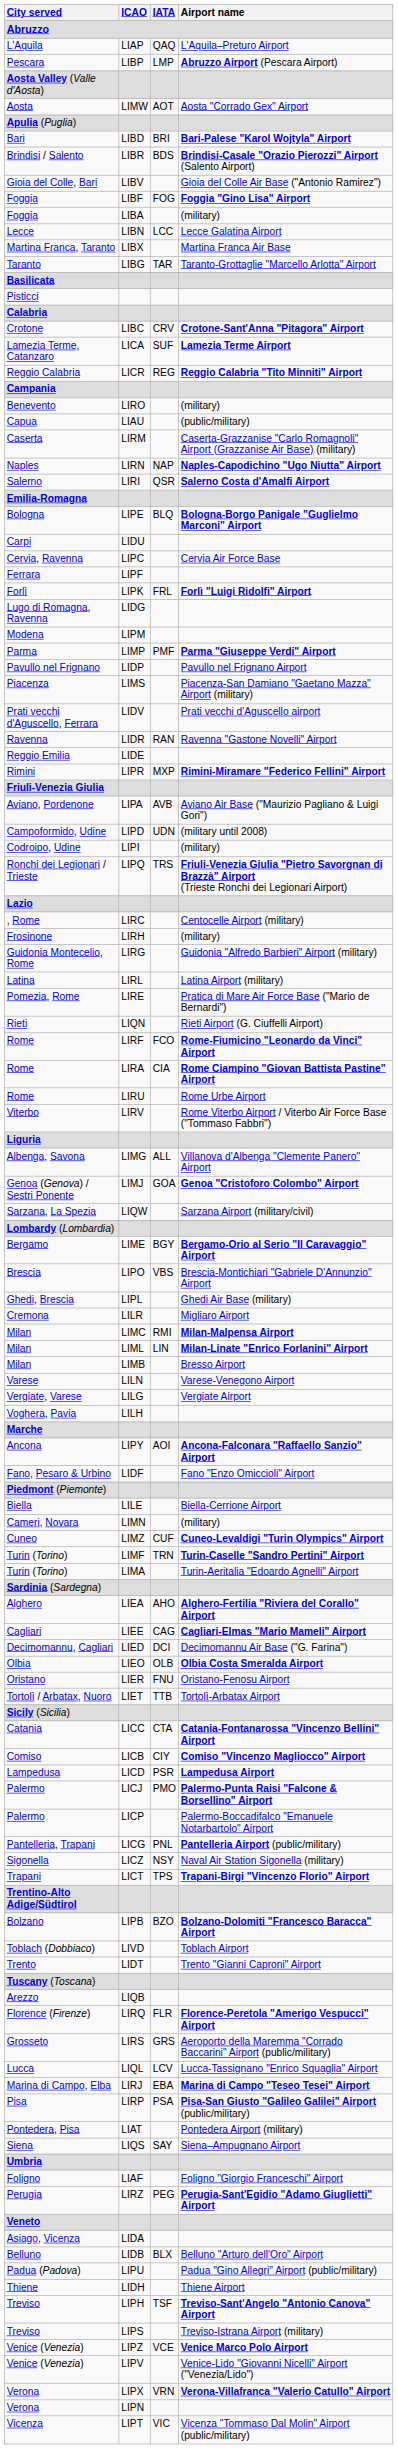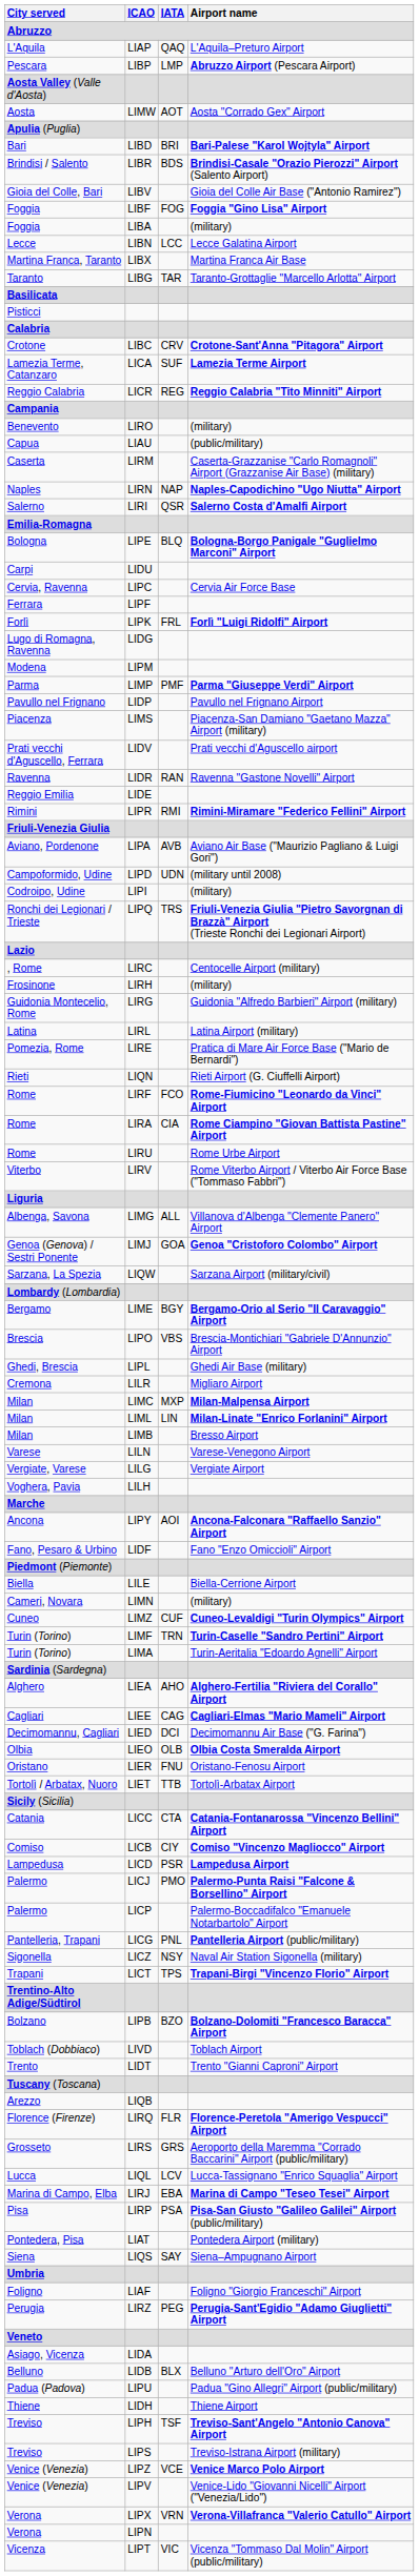 <table class="wikitable sortable">
 <tr valign="baseline">
 <th style="text-align:left;"><a href='#'>City served</a></th>
 <th style="text-align:left;"><a href='#'>ICAO</a></th>
 <th style="text-align:left;"><a href='#'>IATA</a></th>
 <th style="text-align:left;">Airport name</th>
 </tr>
 <tr class="sortbottom">
 <th colspan="4" style="text-align:left; background:#DDDDDD; font-size:105%;"><a href='#'>Abruzzo</a></th>
 </tr>
 <tr valign="top">
 <td><a href='#'>L'Aquila</a></td>
 <td>LIAP</td>
 <td>QAQ</td>
 <td><a href='#'>L'Aquila–Preturo Airport</a></td>
 </tr>
 <tr valign="top">
 <td><a href='#'>Pescara</a></td>
 <td>LIBP</td>
 <td>LMP</td>
 <td><strong><a href='#'>Abruzzo Airport</a></strong> (Pescara Airport)</td>
 </tr>
 <tr style="background-color:#DDDDDD;">
 <td> <strong><a href='#'>Aosta Valley</a></strong> (<em>Valle d'Aosta</em>)</td>
 <td></td>
 <td></td>
 <td></td>
 </tr>
 <tr valign="top">
 <td><a href='#'>Aosta</a></td>
 <td>LIMW</td>
 <td>AOT</td>
 <td><a href='#'>Aosta "Corrado Gex" Airport</a></td>
 </tr>
 <tr style="background-color:#DDDDDD;">
 <td> <strong><a href='#'>Apulia</a></strong> (<em>Puglia</em>)</td>
 <td></td>
 <td></td>
 <td></td>
 </tr>
 <tr valign="top">
 <td><a href='#'>Bari</a></td>
 <td>LIBD</td>
 <td>BRI</td>
 <td><strong><a href='#'>Bari-Palese "Karol Wojtyla" Airport</a></strong></td>
 </tr>
 <tr valign="top">
 <td><a href='#'>Brindisi</a> / <a href='#'>Salento</a></td>
 <td>LIBR</td>
 <td>BDS</td>
 <td><strong><a href='#'>Brindisi-Casale "Orazio Pierozzi" Airport</a></strong> (Salento Airport)</td>
 </tr>
 <tr valign="top">
 <td><a href='#'>Gioia del Colle</a>, <a href='#'>Bari</a></td>
 <td>LIBV</td>
 <td></td>
 <td><a href='#'>Gioia del Colle Air Base</a> ("Antonio Ramirez")</td>
 </tr>
 <tr valign="top">
 <td><a href='#'>Foggia</a></td>
 <td>LIBF</td>
 <td>FOG</td>
 <td><strong><a href='#'>Foggia "Gino Lisa" Airport</a></strong></td>
 </tr>
 <tr valign="top">
 <td><a href='#'>Foggia</a></td>
 <td>LIBA</td>
 <td></td>
 <td> (military)</td>
 </tr>
 <tr valign="top">
 <td><a href='#'>Lecce</a></td>
 <td>LIBN</td>
 <td>LCC</td>
 <td><a href='#'>Lecce Galatina Airport</a></td>
 </tr>
 <tr valign="top">
 <td><a href='#'>Martina Franca</a>, <a href='#'>Taranto</a></td>
 <td>LIBX</td>
 <td></td>
 <td><a href='#'>Martina Franca Air Base</a></td>
 </tr>
 <tr valign="top">
 <td><a href='#'>Taranto</a></td>
 <td>LIBG</td>
 <td>TAR</td>
 <td><a href='#'>Taranto-Grottaglie "Marcello Arlotta" Airport</a></td>
 </tr>
 <tr style="background-color:#DDDDDD;">
 <td> <strong><a href='#'>Basilicata</a></strong></td>
 <td></td>
 <td></td>
 <td></td>
 </tr>
 <tr valign="top">
 <td><a href='#'>Pisticci</a></td>
 <td></td>
 <td></td>
 <td></td>
 </tr>
 <tr style="background-color:#DDDDDD;">
 <td> <strong><a href='#'>Calabria</a></strong></td>
 <td></td>
 <td></td>
 <td></td>
 </tr>
 <tr valign="top">
 <td><a href='#'>Crotone</a></td>
 <td>LIBC</td>
 <td>CRV</td>
 <td><strong><a href='#'>Crotone-Sant'Anna "Pitagora" Airport</a></strong></td>
 </tr>
 <tr valign="top">
 <td><a href='#'>Lamezia Terme</a>, <a href='#'>Catanzaro</a></td>
 <td>LICA</td>
 <td>SUF</td>
 <td><strong><a href='#'>Lamezia Terme Airport</a></strong></td>
 </tr>
 <tr valign="top">
 <td><a href='#'>Reggio Calabria</a></td>
 <td>LICR</td>
 <td>REG</td>
 <td><strong><a href='#'>Reggio Calabria "Tito Minniti" Airport</a></strong></td>
 </tr>
 <tr style="background-color:#DDDDDD;">
 <td> <strong><a href='#'>Campania</a></strong></td>
 <td></td>
 <td></td>
 <td></td>
 </tr>
 <tr valign="top">
 <td><a href='#'>Benevento</a></td>
 <td>LIRO</td>
 <td></td>
 <td> (military)</td>
 </tr>
 <tr valign="top">
 <td><a href='#'>Capua</a></td>
 <td>LIAU</td>
 <td></td>
 <td> (public/military)</td>
 </tr>
 <tr valign="top">
 <td><a href='#'>Caserta</a></td>
 <td>LIRM</td>
 <td></td>
 <td><a href='#'>Caserta-Grazzanise "Carlo Romagnoli" Airport (Grazzanise Air Base)</a> (military)</td>
 </tr>
 <tr valign="top">
 <td><a href='#'>Naples</a></td>
 <td>LIRN</td>
 <td>NAP</td>
 <td><strong><a href='#'>Naples-Capodichino "Ugo Niutta" Airport</a></strong></td>
 </tr>
 <tr valign="top">
 <td><a href='#'>Salerno</a></td>
 <td>LIRI</td>
 <td>QSR</td>
 <td><strong><a href='#'>Salerno Costa d'Amalfi Airport</a></strong></td>
 </tr>
 <tr style="background-color:#DDDDDD;">
 <td> <strong><a href='#'>Emilia-Romagna</a></strong></td>
 <td></td>
 <td></td>
 <td></td>
 </tr>
 <tr valign="top">
 <td><a href='#'>Bologna</a></td>
 <td>LIPE</td>
 <td>BLQ</td>
 <td><strong><a href='#'>Bologna-Borgo Panigale "Guglielmo Marconi" Airport</a></strong></td>
 </tr>
 <tr valign="top">
 <td><a href='#'>Carpi</a></td>
 <td>LIDU</td>
 <td></td>
 <td></td>
 </tr>
 <tr valign="top">
 <td><a href='#'>Cervia</a>, <a href='#'>Ravenna</a></td>
 <td>LIPC</td>
 <td></td>
 <td><a href='#'>Cervia Air Force Base</a></td>
 </tr>
 <tr valign="top">
 <td><a href='#'>Ferrara</a></td>
 <td>LIPF</td>
 <td></td>
 <td></td>
 </tr>
 <tr valign="top">
 <td><a href='#'>Forlì</a></td>
 <td>LIPK</td>
 <td>FRL</td>
 <td><strong><a href='#'>Forlì "Luigi Ridolfi" Airport</a></strong></td>
 </tr>
 <tr valign="top">
 <td><a href='#'>Lugo di Romagna</a>, <a href='#'>Ravenna</a></td>
 <td>LIDG</td>
 <td></td>
 <td></td>
 </tr>
 <tr valign="top">
 <td><a href='#'>Modena</a></td>
 <td>LIPM</td>
 <td></td>
 <td></td>
 </tr>
 <tr valign="top">
 <td><a href='#'>Parma</a></td>
 <td>LIMP</td>
 <td>PMF</td>
 <td><strong><a href='#'>Parma "Giuseppe Verdi" Airport</a></strong></td>
 </tr>
 <tr>
 <td><a href='#'>Pavullo nel Frignano</a></td>
 <td>LIDP</td>
 <td></td>
 <td><a href='#'>Pavullo nel Frignano Airport</a></td>
 </tr>
 <tr valign="top">
 <td><a href='#'>Piacenza</a></td>
 <td>LIMS</td>
 <td></td>
 <td><a href='#'>Piacenza-San Damiano "Gaetano Mazza" Airport</a> (military)</td>
 </tr>
 <tr valign="top">
 <td><a href='#'>Prati vecchi d'Aguscello</a>, <a href='#'>Ferrara</a></td>
 <td>LIDV</td>
 <td></td>
 <td><a href='#'>Prati vecchi d'Aguscello airport</a></td>
 </tr>
 <tr valign="top">
 <td><a href='#'>Ravenna</a></td>
 <td>LIDR</td>
 <td>RAN</td>
 <td><a href='#'>Ravenna "Gastone Novelli" Airport</a></td>
 </tr>
 <tr valign="top">
 <td><a href='#'>Reggio Emilia</a></td>
 <td>LIDE</td>
 <td></td>
 <td></td>
 </tr>
 <tr valign="top">
 <td><a href='#'>Rimini</a></td>
 <td>LIPR</td>
-<td>MXP</td>
+<td>RMI</td>
 <td><strong><a href='#'>Rimini-Miramare "Federico Fellini" Airport</a></strong></td>
 </tr>
 <tr style="background-color:#DDDDDD;">
 <td> <strong><a href='#'>Friuli-Venezia Giulia</a></strong></td>
 <td></td>
 <td></td>
 <td></td>
 </tr>
 <tr valign="top">
 <td><a href='#'>Aviano</a>, <a href='#'>Pordenone</a></td>
 <td>LIPA</td>
 <td>AVB</td>
 <td><a href='#'>Aviano Air Base</a> ("Maurizio Pagliano & Luigi Gori")</td>
 </tr>
 <tr valign="top">
 <td><a href='#'>Campoformido</a>, <a href='#'>Udine</a></td>
 <td>LIPD</td>
 <td>UDN</td>
 <td> (military until 2008)</td>
 </tr>
 <tr valign="top">
 <td><a href='#'>Codroipo</a>, <a href='#'>Udine</a></td>
 <td>LIPI</td>
 <td></td>
 <td> (military)</td>
 </tr>
 <tr valign="top">
 <td><a href='#'>Ronchi dei Legionari</a> / <a href='#'>Trieste</a></td>
 <td>LIPQ</td>
 <td>TRS</td>
 <td><strong><a href='#'>Friuli-Venezia Giulia "Pietro Savorgnan di Brazzà" Airport</a></strong><br>(Trieste Ronchi dei Legionari Airport)</td>
 </tr>
 <tr style="background-color:#DDDDDD;">
 <td> <strong><a href='#'>Lazio</a></strong></td>
 <td></td>
 <td></td>
 <td></td>
 </tr>
 <tr valign="top">
 <td>, <a href='#'>Rome</a></td>
 <td>LIRC</td>
 <td></td>
 <td><a href='#'>Centocelle Airport</a> (military)</td>
 </tr>
 <tr valign="top">
 <td><a href='#'>Frosinone</a></td>
 <td>LIRH</td>
 <td></td>
 <td> (military)</td>
 </tr>
 <tr valign="top">
 <td><a href='#'>Guidonia Montecelio</a>, <a href='#'>Rome</a></td>
 <td>LIRG</td>
 <td></td>
 <td><a href='#'>Guidonia "Alfredo Barbieri" Airport</a> (military)</td>
 </tr>
 <tr valign="top">
 <td><a href='#'>Latina</a></td>
 <td>LIRL</td>
 <td></td>
 <td><a href='#'>Latina Airport</a> (military)</td>
 </tr>
 <tr valign="top">
 <td><a href='#'>Pomezia</a>, <a href='#'>Rome</a></td>
 <td>LIRE</td>
 <td></td>
 <td><a href='#'>Pratica di Mare Air Force Base</a> ("Mario de Bernardi")</td>
 </tr>
 <tr valign="top">
 <td><a href='#'>Rieti</a></td>
 <td>LIQN</td>
 <td></td>
 <td><a href='#'>Rieti Airport</a> (G. Ciuffelli Airport)</td>
 </tr>
 <tr valign="top">
 <td><a href='#'>Rome</a></td>
 <td>LIRF</td>
 <td>FCO</td>
 <td><strong><a href='#'>Rome-Fiumicino "Leonardo da Vinci" Airport</a></strong></td>
 </tr>
 <tr valign="top">
 <td><a href='#'>Rome</a></td>
 <td>LIRA</td>
 <td>CIA</td>
 <td><strong><a href='#'>Rome Ciampino "Giovan Battista Pastine" Airport</a></strong></td>
 </tr>
 <tr valign="top">
 <td><a href='#'>Rome</a></td>
 <td>LIRU</td>
 <td></td>
 <td><a href='#'>Rome Urbe Airport</a></td>
 </tr>
 <tr valign="top">
 <td><a href='#'>Viterbo</a></td>
 <td>LIRV</td>
 <td></td>
 <td><a href='#'>Rome Viterbo Airport</a> / Viterbo Air Force Base ("Tommaso Fabbri")</td>
 </tr>
 <tr style="background-color:#DDDDDD;">
 <td> <strong><a href='#'>Liguria</a></strong></td>
 <td></td>
 <td></td>
 <td></td>
 </tr>
 <tr valign="top">
 <td><a href='#'>Albenga</a>, <a href='#'>Savona</a></td>
 <td>LIMG</td>
 <td>ALL</td>
 <td><a href='#'>Villanova d'Albenga "Clemente Panero" Airport</a></td>
 </tr>
 <tr valign="top">
 <td><a href='#'>Genoa</a> (<em>Genova</em>) / <a href='#'>Sestri Ponente</a></td>
 <td>LIMJ</td>
 <td>GOA</td>
 <td><strong><a href='#'>Genoa "Cristoforo Colombo" Airport</a></strong></td>
 </tr>
 <tr valign="top">
 <td><a href='#'>Sarzana</a>, <a href='#'>La Spezia</a></td>
 <td>LIQW</td>
 <td></td>
 <td><a href='#'>Sarzana Airport</a> (military/civil)</td>
 </tr>
 <tr style="background-color:#DDDDDD;">
 <td> <strong><a href='#'>Lombardy</a></strong> (<em>Lombardia</em>)</td>
 <td></td>
 <td></td>
 <td></td>
 </tr>
 <tr valign="top">
 <td><a href='#'>Bergamo</a></td>
 <td>LIME</td>
 <td>BGY</td>
 <td><strong><a href='#'>Bergamo-Orio al Serio "Il Caravaggio" Airport</a></strong></td>
 </tr>
 <tr valign="top">
 <td><a href='#'>Brescia</a></td>
 <td>LIPO</td>
 <td>VBS</td>
 <td><a href='#'>Brescia-Montichiari "Gabriele D'Annunzio" Airport</a></td>
 </tr>
 <tr valign="top">
 <td><a href='#'>Ghedi</a>, <a href='#'>Brescia</a></td>
 <td>LIPL</td>
 <td></td>
 <td><a href='#'>Ghedi Air Base</a> (military)</td>
 </tr>
 <tr valign="top">
 <td><a href='#'>Cremona</a></td>
 <td>LILR</td>
 <td></td>
 <td><a href='#'>Migliaro Airport</a></td>
 </tr>
 <tr valign="top">
 <td><a href='#'>Milan</a></td>
 <td>LIMC</td>
-<td>RMI</td>
+<td>MXP</td>
 <td><strong><a href='#'>Milan-Malpensa Airport</a></strong></td>
 </tr>
 <tr valign="top">
 <td><a href='#'>Milan</a></td>
 <td>LIML</td>
 <td>LIN</td>
 <td><strong><a href='#'>Milan-Linate "Enrico Forlanini" Airport</a></strong></td>
 </tr>
 <tr valign="top">
 <td><a href='#'>Milan</a></td>
 <td>LIMB</td>
 <td></td>
 <td><a href='#'>Bresso Airport</a></td>
 </tr>
 <tr valign="top">
 <td><a href='#'>Varese</a></td>
 <td>LILN</td>
 <td></td>
 <td><a href='#'>Varese-Venegono Airport</a></td>
 </tr>
 <tr valign="top">
 <td><a href='#'>Vergiate</a>, <a href='#'>Varese</a></td>
 <td>LILG</td>
 <td></td>
 <td><a href='#'>Vergiate Airport</a></td>
 </tr>
 <tr valign="top">
 <td><a href='#'>Voghera</a>, <a href='#'>Pavia</a></td>
 <td>LILH</td>
 <td></td>
 <td></td>
 </tr>
 <tr style="background-color:#DDDDDD;">
 <td> <strong><a href='#'>Marche</a></strong></td>
 <td></td>
 <td></td>
 <td></td>
 </tr>
 <tr valign="top">
 <td><a href='#'>Ancona</a></td>
 <td>LIPY</td>
 <td>AOI</td>
 <td><strong><a href='#'>Ancona-Falconara "Raffaello Sanzio" Airport</a></strong></td>
 </tr>
 <tr valign="top">
 <td><a href='#'>Fano</a>, <a href='#'>Pesaro & Urbino</a></td>
 <td>LIDF</td>
 <td></td>
 <td><a href='#'>Fano "Enzo Omiccioli" Airport</a></td>
 </tr>
 <tr style="background-color:#DDDDDD;">
 <td> <strong><a href='#'>Piedmont</a></strong> (<em>Piemonte</em>)</td>
 <td></td>
 <td></td>
 <td></td>
 </tr>
 <tr valign="top">
 <td><a href='#'>Biella</a></td>
 <td>LILE</td>
 <td></td>
 <td><a href='#'>Biella-Cerrione Airport</a></td>
 </tr>
 <tr valign="top">
 <td><a href='#'>Cameri</a>, <a href='#'>Novara</a></td>
 <td>LIMN</td>
 <td></td>
 <td> (military)</td>
 </tr>
 <tr valign="top">
 <td><a href='#'>Cuneo</a></td>
 <td>LIMZ</td>
 <td>CUF</td>
 <td><strong><a href='#'>Cuneo-Levaldigi "Turin Olympics" Airport</a></strong></td>
 </tr>
 <tr valign="top">
 <td><a href='#'>Turin</a> (<em>Torino</em>)</td>
 <td>LIMF</td>
 <td>TRN</td>
 <td><strong><a href='#'>Turin-Caselle "Sandro Pertini" Airport</a></strong></td>
 </tr>
 <tr valign="top">
 <td><a href='#'>Turin</a> (<em>Torino</em>)</td>
 <td>LIMA</td>
 <td></td>
 <td><a href='#'>Turin-Aeritalia "Edoardo Agnelli" Airport</a></td>
 </tr>
 <tr style="background-color:#DDDDDD;">
 <td> <strong><a href='#'>Sardinia</a></strong> (<em>Sardegna</em>)</td>
 <td></td>
 <td></td>
 <td></td>
 </tr>
 <tr valign="top">
 <td><a href='#'>Alghero</a></td>
 <td>LIEA</td>
 <td>AHO</td>
 <td><strong><a href='#'>Alghero-Fertilia "Riviera del Corallo" Airport</a></strong></td>
 </tr>
 <tr valign="top">
 <td><a href='#'>Cagliari</a></td>
 <td>LIEE</td>
 <td>CAG</td>
 <td><strong><a href='#'>Cagliari-Elmas "Mario Mameli" Airport</a></strong></td>
 </tr>
 <tr valign="top">
 <td><a href='#'>Decimomannu</a>, <a href='#'>Cagliari</a></td>
 <td>LIED</td>
 <td>DCI</td>
 <td><a href='#'>Decimomannu Air Base</a> ("G. Farina")</td>
 </tr>
 <tr valign="top">
 <td><a href='#'>Olbia</a></td>
 <td>LIEO</td>
 <td>OLB</td>
 <td><strong><a href='#'>Olbia Costa Smeralda Airport</a></strong></td>
 </tr>
 <tr valign="top">
 <td><a href='#'>Oristano</a></td>
 <td>LIER</td>
 <td>FNU</td>
 <td><a href='#'>Oristano-Fenosu Airport</a></td>
 </tr>
 <tr valign="top">
 <td><a href='#'>Tortolì</a> / <a href='#'>Arbatax</a>, <a href='#'>Nuoro</a></td>
 <td>LIET</td>
 <td>TTB</td>
 <td><a href='#'>Tortolì-Arbatax Airport</a></td>
 </tr>
 <tr style="background-color:#DDDDDD;">
 <td> <strong><a href='#'>Sicily</a></strong> (<em>Sicilia</em>)</td>
 <td></td>
 <td></td>
 <td></td>
 </tr>
 <tr valign="top">
 <td><a href='#'>Catania</a></td>
 <td>LICC</td>
 <td>CTA</td>
 <td><strong><a href='#'>Catania-Fontanarossa "Vincenzo Bellini" Airport</a></strong></td>
 </tr>
 <tr valign="top">
 <td><a href='#'>Comiso</a></td>
 <td>LICB</td>
 <td>CIY</td>
 <td><strong><a href='#'>Comiso "Vincenzo Magliocco" Airport</a></strong></td>
 </tr>
 <tr valign="top">
 <td><a href='#'>Lampedusa</a></td>
 <td>LICD</td>
 <td>PSR</td>
 <td><strong><a href='#'>Lampedusa Airport</a></strong></td>
 </tr>
 <tr valign="top">
 <td><a href='#'>Palermo</a></td>
 <td>LICJ</td>
 <td>PMO</td>
 <td><strong><a href='#'>Palermo-Punta Raisi "Falcone & Borsellino" Airport</a></strong></td>
 </tr>
 <tr valign="top">
 <td><a href='#'>Palermo</a></td>
 <td>LICP</td>
 <td></td>
 <td><a href='#'>Palermo-Boccadifalco "Emanuele Notarbartolo" Airport</a></td>
 </tr>
 <tr valign="top">
 <td><a href='#'>Pantelleria</a>, <a href='#'>Trapani</a></td>
 <td>LICG</td>
 <td>PNL</td>
 <td><strong><a href='#'>Pantelleria Airport</a></strong> (public/military)</td>
 </tr>
 <tr valign="top">
 <td><a href='#'>Sigonella</a></td>
 <td>LICZ</td>
 <td>NSY</td>
 <td><a href='#'>Naval Air Station Sigonella</a> (military)</td>
 </tr>
 <tr valign="top">
 <td><a href='#'>Trapani</a></td>
 <td>LICT</td>
 <td>TPS</td>
 <td><strong><a href='#'>Trapani-Birgi "Vincenzo Florio" Airport</a></strong></td>
 </tr>
 <tr style="background-color:#DDDDDD;">
 <td> <strong><a href='#'>Trentino-Alto Adige/Südtirol</a></strong></td>
 <td></td>
 <td></td>
 <td></td>
 </tr>
 <tr valign="top">
 <td><a href='#'>Bolzano</a></td>
 <td>LIPB</td>
 <td>BZO</td>
 <td><strong><a href='#'>Bolzano-Dolomiti "Francesco Baracca" Airport</a></strong></td>
 </tr>
 <tr valign="top">
 <td><a href='#'>Toblach</a> (<em>Dobbiaco</em>)</td>
 <td>LIVD</td>
 <td></td>
 <td><a href='#'>Toblach Airport</a></td>
 </tr>
 <tr valign="top">
 <td><a href='#'>Trento</a></td>
 <td>LIDT</td>
 <td></td>
 <td><a href='#'>Trento "Gianni Caproni" Airport</a></td>
 </tr>
 <tr style="background-color:#DDDDDD;">
 <td> <strong><a href='#'>Tuscany</a></strong> (<em>Toscana</em>)</td>
 <td></td>
 <td></td>
 <td></td>
 </tr>
 <tr valign="top">
 <td><a href='#'>Arezzo</a></td>
 <td>LIQB</td>
 <td></td>
 <td></td>
 </tr>
 <tr valign="top">
 <td><a href='#'>Florence</a> (<em>Firenze</em>)</td>
 <td>LIRQ</td>
 <td>FLR</td>
 <td><strong><a href='#'>Florence-Peretola "Amerigo Vespucci" Airport</a></strong></td>
 </tr>
 <tr valign="top">
 <td><a href='#'>Grosseto</a></td>
 <td>LIRS</td>
 <td>GRS</td>
 <td><a href='#'>Aeroporto della Maremma "Corrado Baccarini" Airport</a> (public/military)</td>
 </tr>
 <tr valign="top">
 <td><a href='#'>Lucca</a></td>
 <td>LIQL</td>
 <td>LCV</td>
 <td><a href='#'>Lucca-Tassignano "Enrico Squaglia" Airport</a></td>
 </tr>
 <tr valign="top">
 <td><a href='#'>Marina di Campo</a>, <a href='#'>Elba</a></td>
 <td>LIRJ</td>
 <td>EBA</td>
 <td><strong><a href='#'>Marina di Campo "Teseo Tesei" Airport</a></strong></td>
 </tr>
 <tr valign="top">
 <td><a href='#'>Pisa</a></td>
 <td>LIRP</td>
 <td>PSA</td>
 <td><strong><a href='#'>Pisa-San Giusto "Galileo Galilei" Airport</a></strong> (public/military)</td>
 </tr>
 <tr valign="top">
 <td><a href='#'>Pontedera</a>, <a href='#'>Pisa</a></td>
 <td>LIAT</td>
 <td></td>
 <td><a href='#'>Pontedera Airport</a> (military)</td>
 </tr>
 <tr valign="top">
 <td><a href='#'>Siena</a></td>
 <td>LIQS</td>
 <td>SAY</td>
 <td><a href='#'>Siena–Ampugnano Airport</a></td>
 </tr>
 <tr style="background-color:#DDDDDD;">
 <td> <strong><a href='#'>Umbria</a></strong></td>
 <td></td>
 <td></td>
 <td></td>
 </tr>
 <tr valign="top">
 <td><a href='#'>Foligno</a></td>
 <td>LIAF</td>
 <td></td>
 <td><a href='#'>Foligno "Giorgio Franceschi" Airport</a></td>
 </tr>
 <tr valign="top">
 <td><a href='#'>Perugia</a></td>
 <td>LIRZ</td>
 <td>PEG</td>
 <td><strong><a href='#'>Perugia-Sant'Egidio "Adamo Giuglietti" Airport</a></strong></td>
 </tr>
 <tr style="background-color:#DDDDDD;">
 <td> <strong><a href='#'>Veneto</a></strong></td>
 <td></td>
 <td></td>
 <td></td>
 </tr>
 <tr valign="top">
 <td><a href='#'>Asiago</a>, <a href='#'>Vicenza</a></td>
 <td>LIDA</td>
 <td></td>
 <td></td>
 </tr>
 <tr valign="top">
 <td><a href='#'>Belluno</a></td>
 <td>LIDB</td>
 <td>BLX</td>
 <td><a href='#'>Belluno "Arturo dell'Oro" Airport</a></td>
 </tr>
 <tr valign="top">
 <td><a href='#'>Padua</a> (<em>Padova</em>)</td>
 <td>LIPU</td>
 <td></td>
 <td><a href='#'>Padua "Gino Allegri" Airport</a> (public/military)</td>
 </tr>
 <tr valign="top">
 <td><a href='#'>Thiene</a></td>
 <td>LIDH</td>
 <td></td>
 <td><a href='#'>Thiene Airport</a></td>
 </tr>
 <tr valign="top">
 <td><a href='#'>Treviso</a></td>
 <td>LIPH</td>
 <td>TSF</td>
 <td><strong><a href='#'>Treviso-Sant'Angelo "Antonio Canova" Airport</a></strong></td>
 </tr>
 <tr valign="top">
 <td><a href='#'>Treviso</a></td>
 <td>LIPS</td>
 <td></td>
 <td><a href='#'>Treviso-Istrana Airport</a> (military)</td>
 </tr>
 <tr valign="top">
 <td><a href='#'>Venice</a> (<em>Venezia</em>)</td>
 <td>LIPZ</td>
 <td>VCE</td>
 <td><strong><a href='#'>Venice Marco Polo Airport</a></strong></td>
 </tr>
 <tr valign="top">
 <td><a href='#'>Venice</a> (<em>Venezia</em>)</td>
 <td>LIPV</td>
 <td></td>
 <td><a href='#'>Venice-Lido "Giovanni Nicelli" Airport</a> ("Venezia/Lido")</td>
 </tr>
 <tr valign="top">
 <td><a href='#'>Verona</a></td>
 <td>LIPX</td>
 <td>VRN</td>
 <td><strong><a href='#'>Verona-Villafranca "Valerio Catullo" Airport</a></strong></td>
 </tr>
 <tr valign="top">
 <td><a href='#'>Verona</a></td>
 <td>LIPN</td>
 <td></td>
 <td></td>
 </tr>
 <tr valign="top">
 <td><a href='#'>Vicenza</a></td>
 <td>LIPT</td>
 <td>VIC</td>
 <td><a href='#'>Vicenza "Tommaso Dal Molin" Airport</a> (public/military)</td>
 </tr>
 </table>
